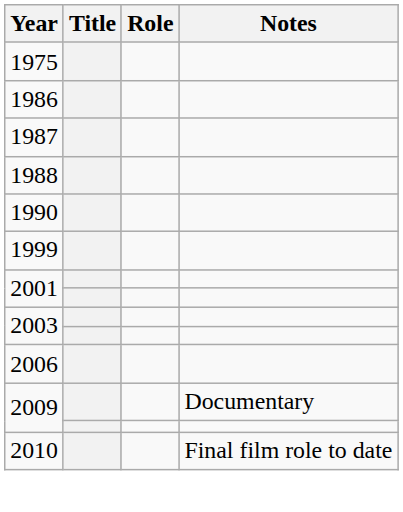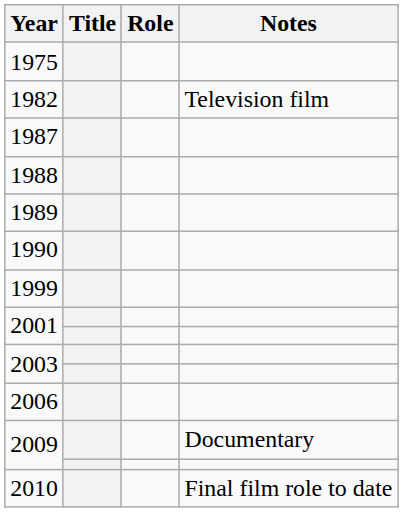 <table class="wikitable sortable plainrowheaders">
 <tr>
 <th scope="col">Year</th>
 <th scope="col">Title</th>
 <th scope="col">Role</th>
 <th scope="col" class="unsortable">Notes</th>
 </tr>
 <tr>
 <td>1975</td>
 <th scope="row"><em></em></th>
 <td></td>
 <td></td>
 </tr>
 <tr>
-<td>1986</td>
+<td>1982</td>
 <th scope="row"><em></em></th>
 <td></td>
-<td></td>
+<td style=text-align:left;>Television film</td>
 </tr>
 <tr>
 <td>1987</td>
 <th scope="row"><em></em></th>
 <td></td>
 <td></td>
 </tr>
 <tr>
 <td>1988</td>
+<th scope="row"><em></em></th>
+<td></td>
+<td></td>
+</tr>
+<tr>
+<td>1989</td>
 <th scope="row"><em></em></th>
 <td></td>
 <td></td>
 </tr>
 <tr>
 <td>1990</td>
 <th scope="row"><em></em></th>
 <td></td>
 <td></td>
 </tr>
 <tr>
 <td>1999</td>
 <th scope="row"><em></em></th>
 <td></td>
 <td></td>
 </tr>
 <tr>
 <td rowspan="2">2001</td>
 <th scope="row"><em></em></th>
 <td></td>
 <td></td>
 </tr>
 <tr>
 <th scope="row"><em></em></th>
 <td></td>
 <td></td>
 </tr>
 <tr>
 <td rowspan="2">2003</td>
 <th scope="row"><em></em></th>
 <td></td>
 <td></td>
 </tr>
 <tr>
 <th scope="row"><em></em></th>
 <td></td>
 <td></td>
 </tr>
 <tr>
 <td>2006</td>
 <th scope="row"><em></em></th>
 <td></td>
 <td></td>
 </tr>
 <tr>
 <td rowspan="2">2009</td>
 <th scope="row"><em></em></th>
 <td></td>
 <td>Documentary</td>
 </tr>
 <tr>
 <th scope="row"><em></em></th>
 <td></td>
 <td></td>
 </tr>
 <tr>
 <td>2010</td>
 <th scope="row"><em></em></th>
 <td></td>
 <td>Final film role to date</td>
 </tr>
 </table>
